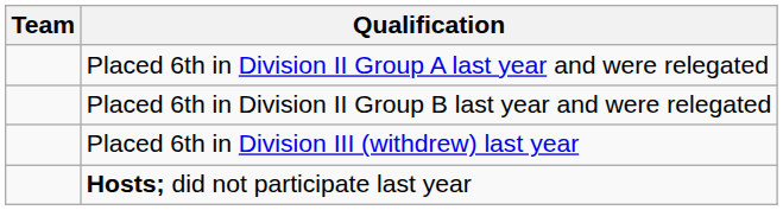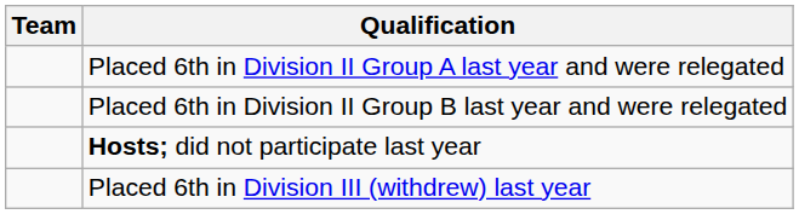 <table class="wikitable">
 <tr>
 <th>Team</th>
 <th>Qualification</th>
 </tr>
 <tr>
 <td></td>
 <td>Placed 6th in <a href='#'>Division II Group A last year</a> and were relegated</td>
 </tr>
 <tr>
 <td></td>
 <td>Placed 6th in Division II Group B last year and were relegated</td>
 </tr>
 <tr>
 <td></td>
-<td>Placed 6th in <a href='#'>Division III (withdrew) last year</a></td>
+<td><strong>Hosts;</strong> did not participate last year</td>
 </tr>
 <tr>
 <td></td>
-<td><strong>Hosts;</strong> did not participate last year</td>
+<td>Placed 6th in <a href='#'>Division III (withdrew) last year</a></td>
 </tr>
 </table>
